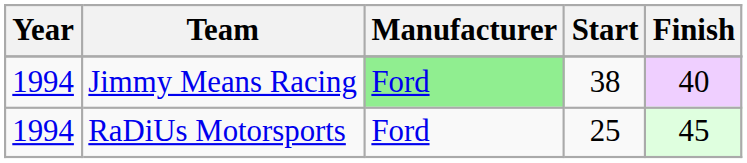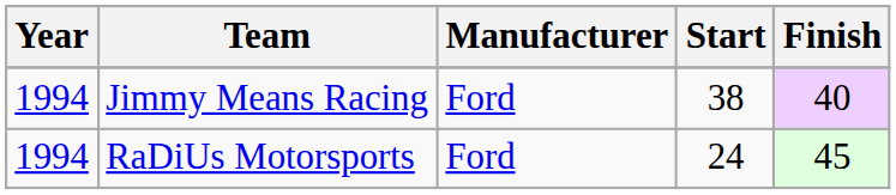 <table class="wikitable" style="font-size: 90%;">
 <tr>
 <th>Year</th>
 <th>Team</th>
 <th>Manufacturer</th>
 <th>Start</th>
 <th>Finish</th>
 </tr>
 <tr>
 </tr>
 <tr>
 <td><a href='#'>1994</a></td>
 <td><a href='#'>Jimmy Means Racing</a></td>
-<td style="background: lightgreen;"><a href='#'>Ford</a></td>
+<td><a href='#'>Ford</a></td>
 <td align=center>38</td>
 <td align=center style="background:#EFCFFF;">40</td>
 </tr>
 <tr>
 <td><a href='#'>1994</a></td>
 <td><a href='#'>RaDiUs Motorsports</a></td>
 <td><a href='#'>Ford</a></td>
-<td align=center>25</td>
+<td align=center>24</td>
 <td align=center style="background:#DFFFDF;">45</td>
 </tr>
 </table>
